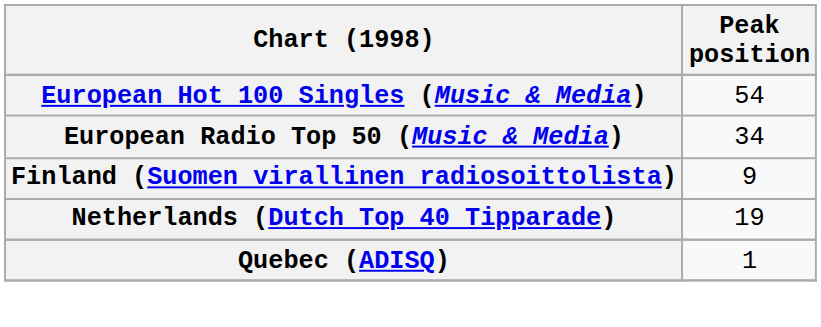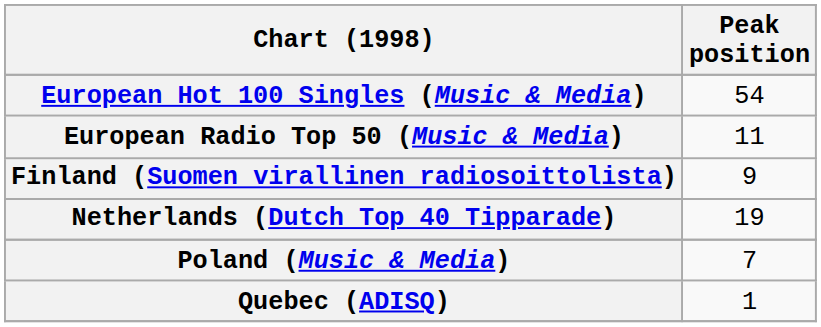 <table class="wikitable sortable plainrowheaders" style="text-align:center">
 <tr>
 <th scope="col">Chart (1998)</th>
 <th scope="col">Peak<br>position</th>
 </tr>
 <tr>
 </tr>
 <tr>
 </tr>
 <tr>
 <th scope="row"><a href='#'>European Hot 100 Singles</a> (<em><a href='#'>Music & Media</a></em>)</th>
 <td>54</td>
 </tr>
 <tr>
 <th scope="row">European Radio Top 50 (<em><a href='#'>Music & Media</a></em>)</th>
-<td>34</td>
+<td>11</td>
 </tr>
 <tr>
 <th scope="row">Finland (<a href='#'>Suomen virallinen radiosoittolista</a>)</th>
 <td>9</td>
 </tr>
 <tr>
 </tr>
 <tr>
 <th scope="row">Netherlands (<a href='#'>Dutch Top 40 Tipparade</a>)</th>
 <td>19</td>
 </tr>
 <tr>
 </tr>
 <tr>
+<th scope="row">Poland (<em><a href='#'>Music & Media</a></em>)</th>
+<td>7</td>
+</tr>
+<tr>
 <th scope="row">Quebec (<a href='#'>ADISQ</a>)</th>
 <td>1</td>
 </tr>
 <tr>
 </tr>
 </table>
